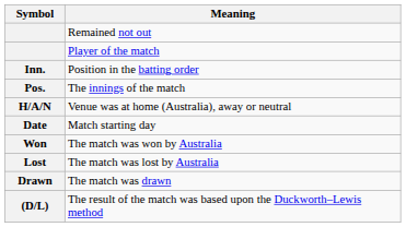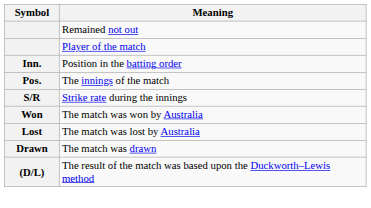 <table class="wikitable plainrowheaders">
 <tr>
 <th scope="col" style="width:75px">Symbol</th>
 <th scope="col" style="width:450px">Meaning</th>
 </tr>
 <tr>
 <th scope="row"></th>
 <td>Remained <a href='#'>not out</a></td>
 </tr>
 <tr>
 <th scope="row"></th>
 <td><a href='#'>Player of the match</a></td>
 </tr>
 <tr>
 <th scope="row">Inn.</th>
 <td>Position in the <a href='#'>batting order</a></td>
 </tr>
 <tr>
 <th scope="row">Pos.</th>
 <td>The <a href='#'>innings</a> of the match</td>
 </tr>
 <tr>
-<th scope="row">H/A/N</th>
-<td>Venue was at home (Australia), away or neutral</td>
-</tr>
-<tr>
-<th scope="row">Date</th>
-<td>Match starting day</td>
+<th scope="row">S/R</th>
+<td><a href='#'>Strike rate</a> during the innings</td>
 </tr>
 <tr>
 <th scope="row">Won</th>
 <td>The match was won by <a href='#'>Australia</a></td>
 </tr>
 <tr>
 <th scope="row">Lost</th>
 <td>The match was lost by <a href='#'>Australia</a></td>
 </tr>
 <tr>
 <th scope="row">Drawn</th>
 <td>The match was <a href='#'>drawn</a></td>
 </tr>
 <tr>
 <th scope="row">(D/L)</th>
 <td>The result of the match was based upon the <a href='#'>Duckworth–Lewis method</a></td>
 </tr>
 </table>
